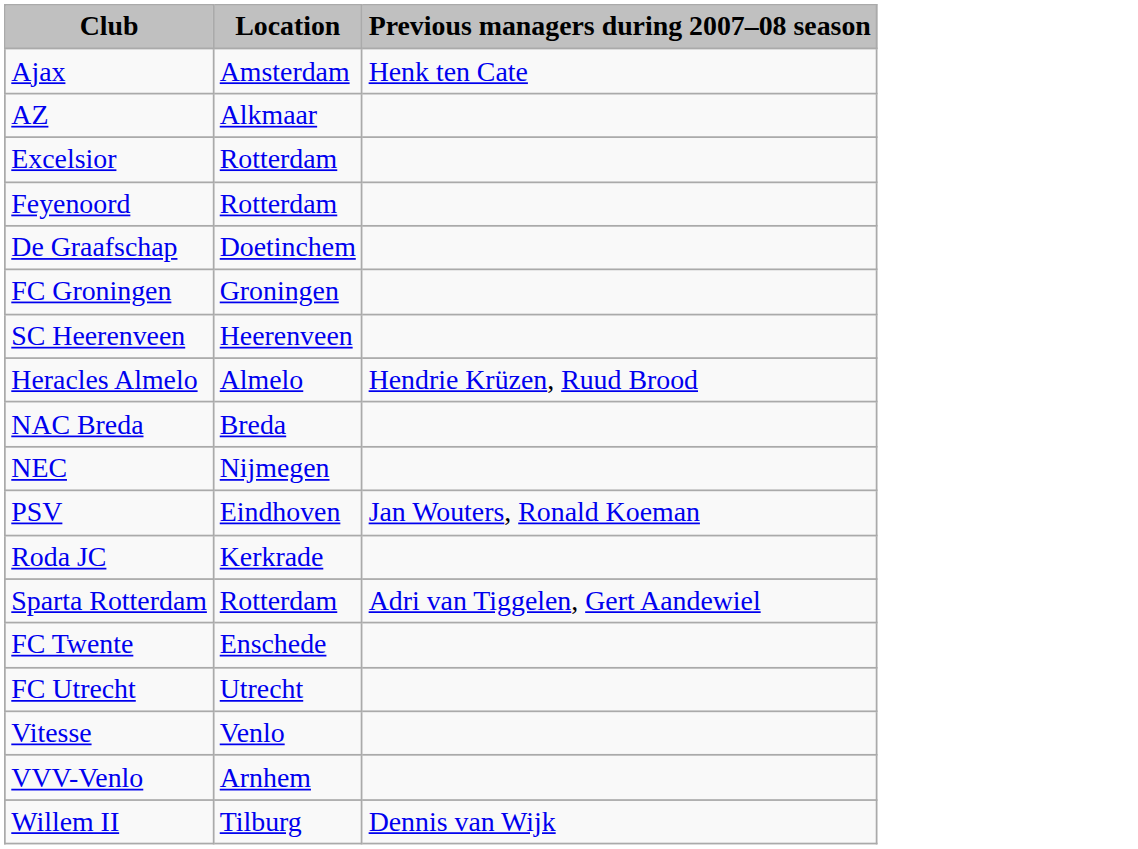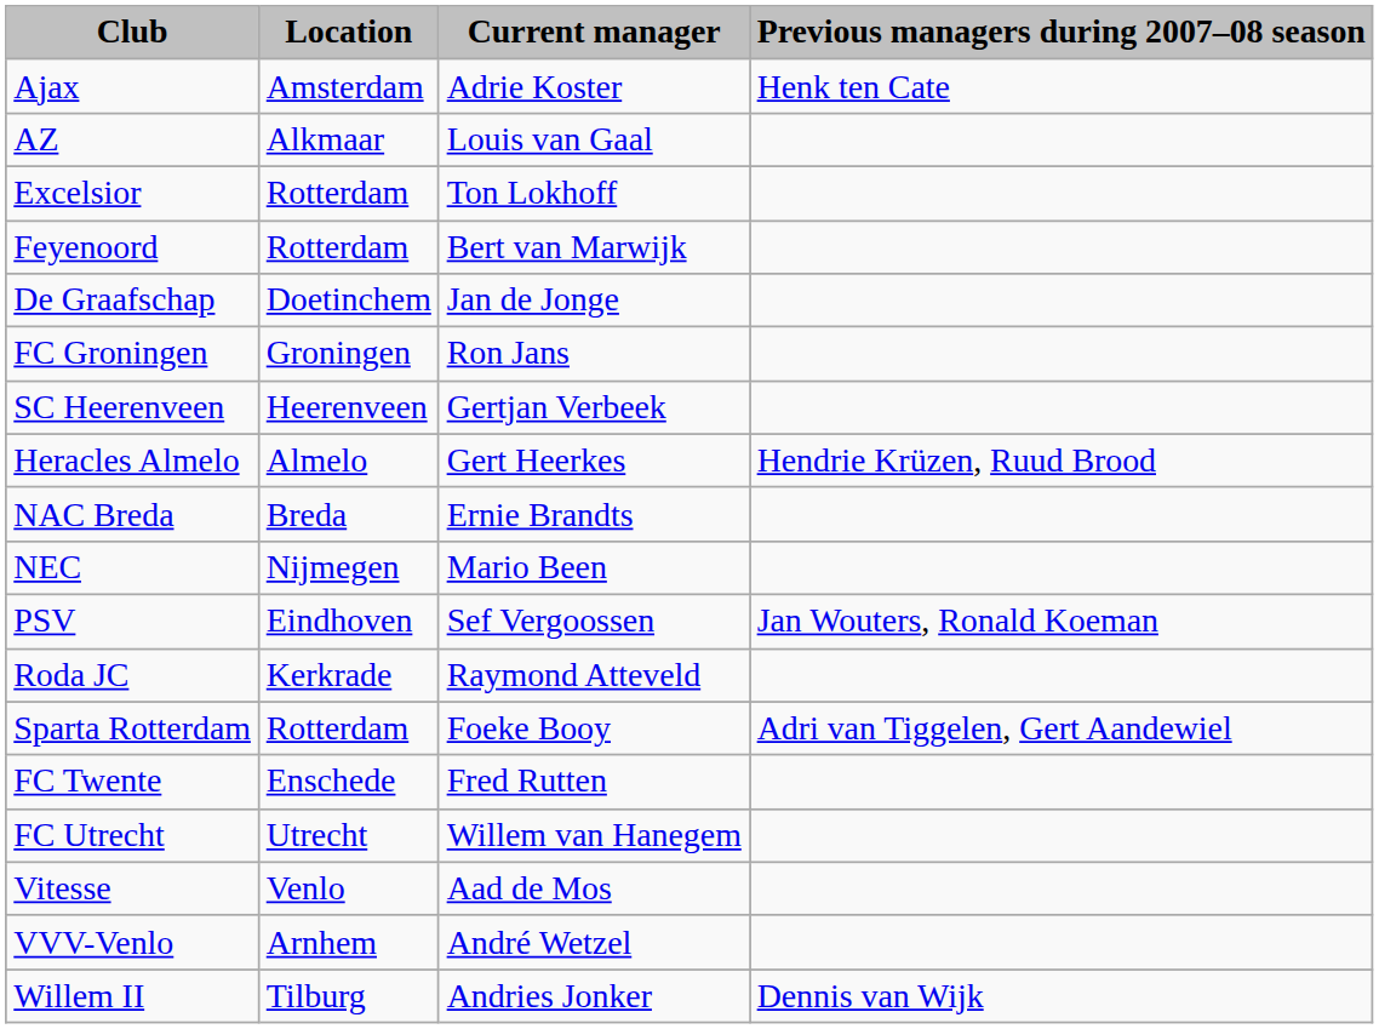 <table class="wikitable">
 <tr>
 <th style="background:silver">Club</th>
 <th style="background:silver">Location</th>
+<th style="background:silver">Current manager</th>
 <th style="background:silver">Previous managers during 2007–08 season</th>
 </tr>
 <tr --->
 <td><a href='#'>Ajax</a></td>
 <td><a href='#'>Amsterdam</a></td>
+<td> <a href='#'>Adrie Koster</a></td>
 <td> <a href='#'>Henk ten Cate</a></td>
 </tr>
 <tr --->
 <td><a href='#'>AZ</a></td>
 <td><a href='#'>Alkmaar</a></td>
+<td> <a href='#'>Louis van Gaal</a></td>
 <td></td>
 </tr>
 <tr --->
 <td><a href='#'>Excelsior</a></td>
 <td><a href='#'>Rotterdam</a></td>
+<td> <a href='#'>Ton Lokhoff</a></td>
 <td></td>
 </tr>
 <tr --->
 <td><a href='#'>Feyenoord</a></td>
 <td><a href='#'>Rotterdam</a></td>
+<td> <a href='#'>Bert van Marwijk</a></td>
 <td></td>
 </tr>
 <tr --->
 <td><a href='#'>De Graafschap</a></td>
 <td><a href='#'>Doetinchem</a></td>
+<td> <a href='#'>Jan de Jonge</a></td>
 <td></td>
 </tr>
 <tr --->
 <td><a href='#'>FC Groningen</a></td>
 <td><a href='#'>Groningen</a></td>
+<td> <a href='#'>Ron Jans</a></td>
 <td></td>
 </tr>
 <tr --->
 <td><a href='#'>SC Heerenveen</a></td>
 <td><a href='#'>Heerenveen</a></td>
+<td> <a href='#'>Gertjan Verbeek</a></td>
 <td></td>
 </tr>
 <tr --->
 <td><a href='#'>Heracles Almelo</a></td>
 <td><a href='#'>Almelo</a></td>
+<td> <a href='#'>Gert Heerkes</a></td>
 <td> <a href='#'>Hendrie Krüzen</a>,  <a href='#'>Ruud Brood</a></td>
 </tr>
 <tr --->
 <td><a href='#'>NAC Breda</a></td>
 <td><a href='#'>Breda</a></td>
+<td> <a href='#'>Ernie Brandts</a></td>
 <td></td>
 </tr>
 <tr --->
 <td><a href='#'>NEC</a></td>
 <td><a href='#'>Nijmegen</a></td>
+<td> <a href='#'>Mario Been</a></td>
 <td></td>
 </tr>
 <tr --->
 <td><a href='#'>PSV</a></td>
 <td><a href='#'>Eindhoven</a></td>
+<td> <a href='#'>Sef Vergoossen</a></td>
 <td> <a href='#'>Jan Wouters</a>,  <a href='#'>Ronald Koeman</a></td>
 </tr>
 <tr --->
 <td><a href='#'>Roda JC</a></td>
 <td><a href='#'>Kerkrade</a></td>
+<td> <a href='#'>Raymond Atteveld</a></td>
 <td></td>
 </tr>
 <tr --->
 <td><a href='#'>Sparta Rotterdam</a></td>
 <td><a href='#'>Rotterdam</a></td>
+<td> <a href='#'>Foeke Booy</a></td>
 <td> <a href='#'>Adri van Tiggelen</a>,  <a href='#'>Gert Aandewiel</a></td>
 </tr>
 <tr --->
 <td><a href='#'>FC Twente</a></td>
 <td><a href='#'>Enschede</a></td>
+<td> <a href='#'>Fred Rutten</a></td>
 <td></td>
 </tr>
 <tr --->
 <td><a href='#'>FC Utrecht</a></td>
 <td><a href='#'>Utrecht</a></td>
+<td> <a href='#'>Willem van Hanegem</a></td>
 <td></td>
 </tr>
 <tr --->
 <td><a href='#'>Vitesse</a></td>
 <td><a href='#'>Venlo</a></td>
+<td> <a href='#'>Aad de Mos</a></td>
 <td></td>
 </tr>
 <tr --->
 <td><a href='#'>VVV-Venlo</a></td>
 <td><a href='#'>Arnhem</a></td>
+<td> <a href='#'>André Wetzel</a></td>
 <td></td>
 </tr>
 <tr --->
 <td><a href='#'>Willem II</a></td>
 <td><a href='#'>Tilburg</a></td>
+<td> <a href='#'>Andries Jonker</a></td>
 <td> <a href='#'>Dennis van Wijk</a></td>
 </tr>
 </table>
